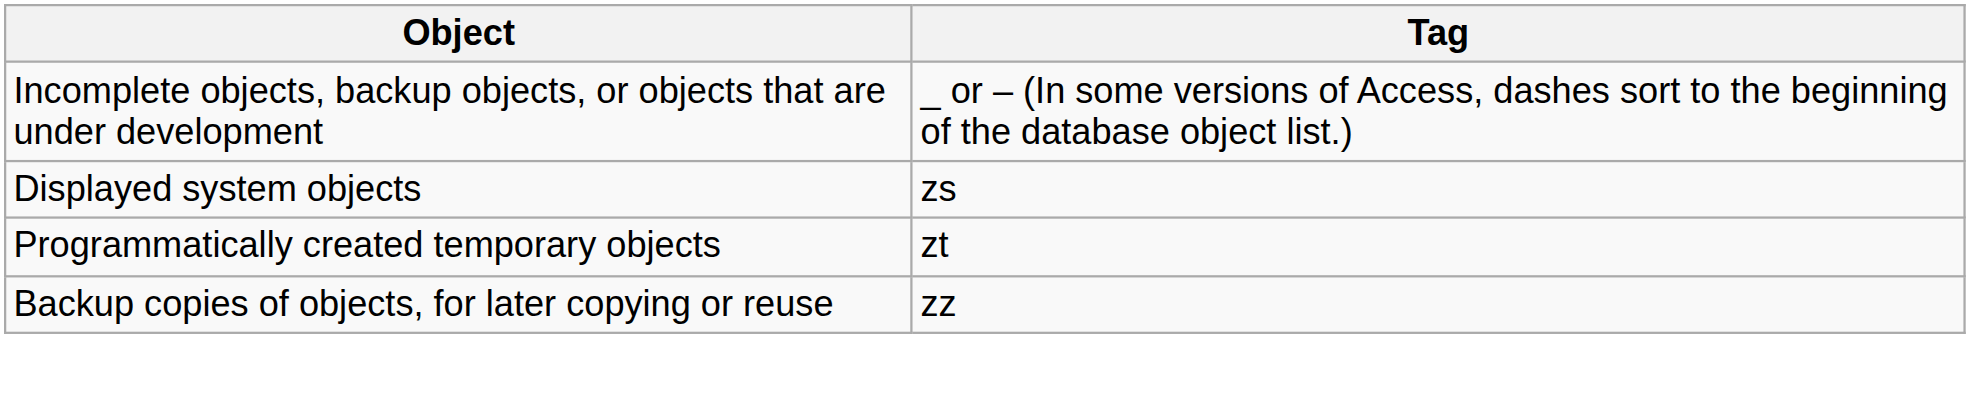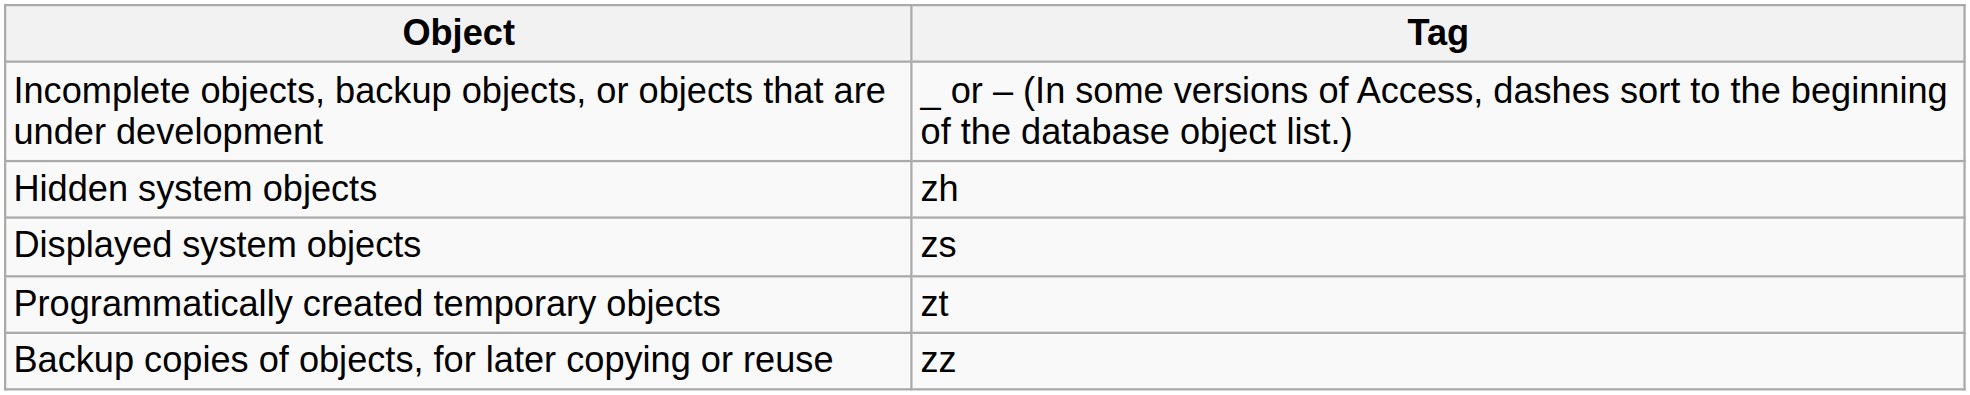 <table class="wikitable">
 <tr>
 <th>Object</th>
 <th>Tag</th>
 </tr>
 <tr>
 <td>Incomplete objects, backup objects, or objects that are under development</td>
 <td>_ or – (In some versions of Access, dashes sort to the beginning of the database object list.)</td>
+</tr>
+<tr>
+<td>Hidden system objects</td>
+<td>zh</td>
 </tr>
 <tr>
 <td>Displayed system objects</td>
 <td>zs</td>
 </tr>
 <tr>
 <td>Programmatically created temporary objects</td>
 <td>zt</td>
 </tr>
 <tr>
 <td>Backup copies of objects, for later copying or reuse</td>
 <td>zz</td>
 </tr>
 </table>
